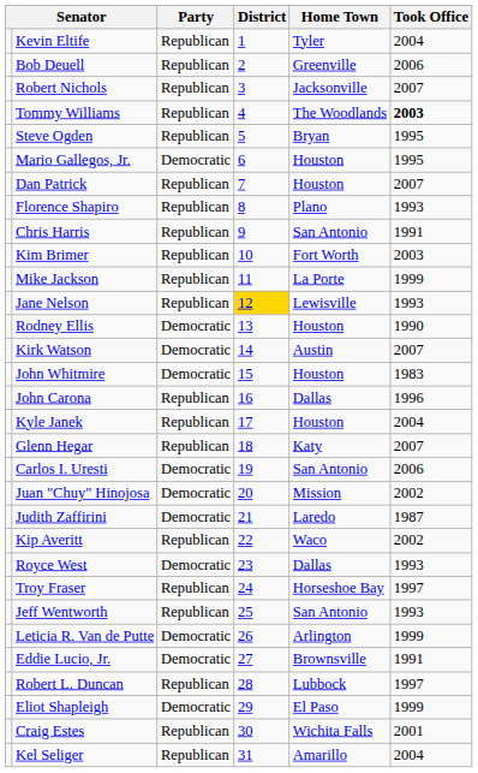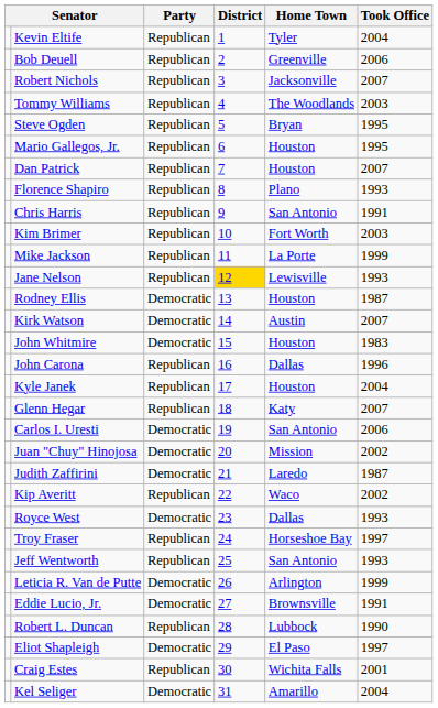 <table class=wikitable>
 <tr>
 <th colspan=2>Senator</th>
 <th>Party</th>
 <th>District</th>
 <th>Home Town</th>
 <th>Took Office</th>
 </tr>
 <tr>
 <td></td>
 <td><a href='#'>Kevin Eltife</a></td>
 <td>Republican</td>
 <td><a href='#'>1</a></td>
 <td><a href='#'>Tyler</a></td>
 <td>2004</td>
 </tr>
 <tr>
 <td></td>
 <td><a href='#'>Bob Deuell</a></td>
 <td>Republican</td>
 <td><a href='#'>2</a></td>
 <td><a href='#'>Greenville</a></td>
 <td>2006</td>
 </tr>
 <tr>
 <td></td>
 <td><a href='#'>Robert Nichols</a></td>
 <td>Republican</td>
 <td><a href='#'>3</a></td>
 <td><a href='#'>Jacksonville</a></td>
 <td>2007</td>
 </tr>
 <tr>
 <td></td>
 <td><a href='#'>Tommy Williams</a></td>
 <td>Republican</td>
 <td><a href='#'>4</a></td>
 <td><a href='#'>The Woodlands</a></td>
-<td><strong>2003</strong></td>
+<td>2003</td>
 </tr>
 <tr>
 <td></td>
 <td><a href='#'>Steve Ogden</a></td>
 <td>Republican</td>
 <td><a href='#'>5</a></td>
 <td><a href='#'>Bryan</a></td>
 <td>1995</td>
 </tr>
 <tr>
 <td></td>
 <td><a href='#'>Mario Gallegos, Jr.</a></td>
-<td>Democratic</td>
+<td>Republican</td>
 <td><a href='#'>6</a></td>
 <td><a href='#'>Houston</a></td>
 <td>1995</td>
 </tr>
 <tr>
 <td></td>
 <td><a href='#'>Dan Patrick</a></td>
 <td>Republican</td>
 <td><a href='#'>7</a></td>
 <td><a href='#'>Houston</a></td>
 <td>2007</td>
 </tr>
 <tr>
 <td></td>
 <td><a href='#'>Florence Shapiro</a></td>
 <td>Republican</td>
 <td><a href='#'>8</a></td>
 <td><a href='#'>Plano</a></td>
 <td>1993</td>
 </tr>
 <tr>
 <td></td>
 <td><a href='#'>Chris Harris</a></td>
 <td>Republican</td>
 <td><a href='#'>9</a></td>
 <td><a href='#'>San Antonio</a></td>
 <td>1991</td>
 </tr>
 <tr>
 <td></td>
 <td><a href='#'>Kim Brimer</a></td>
 <td>Republican</td>
 <td><a href='#'>10</a></td>
 <td><a href='#'>Fort Worth</a></td>
 <td>2003</td>
 </tr>
 <tr>
 <td></td>
 <td><a href='#'>Mike Jackson</a></td>
 <td>Republican</td>
 <td><a href='#'>11</a></td>
 <td><a href='#'>La Porte</a></td>
 <td>1999</td>
 </tr>
 <tr>
 <td></td>
 <td><a href='#'>Jane Nelson</a></td>
 <td>Republican</td>
 <td style="background: gold;"><a href='#'>12</a></td>
 <td><a href='#'>Lewisville</a></td>
 <td>1993</td>
 </tr>
 <tr>
 <td></td>
 <td><a href='#'>Rodney Ellis</a></td>
 <td>Democratic</td>
 <td><a href='#'>13</a></td>
 <td><a href='#'>Houston</a></td>
-<td>1990</td>
+<td>1987</td>
 </tr>
 <tr>
 <td></td>
 <td><a href='#'>Kirk Watson</a></td>
 <td>Democratic</td>
 <td><a href='#'>14</a></td>
 <td><a href='#'>Austin</a></td>
 <td>2007</td>
 </tr>
 <tr>
 <td></td>
 <td><a href='#'>John Whitmire</a></td>
 <td>Democratic</td>
 <td><a href='#'>15</a></td>
 <td><a href='#'>Houston</a></td>
 <td>1983</td>
 </tr>
 <tr>
 <td></td>
 <td><a href='#'>John Carona</a></td>
 <td>Republican</td>
 <td><a href='#'>16</a></td>
 <td><a href='#'>Dallas</a></td>
 <td>1996</td>
 </tr>
 <tr>
 <td></td>
 <td><a href='#'>Kyle Janek</a></td>
 <td>Republican</td>
 <td><a href='#'>17</a></td>
 <td><a href='#'>Houston</a></td>
 <td>2004</td>
 </tr>
 <tr>
 <td></td>
 <td><a href='#'>Glenn Hegar</a></td>
 <td>Republican</td>
 <td><a href='#'>18</a></td>
 <td><a href='#'>Katy</a></td>
 <td>2007</td>
 </tr>
 <tr>
 <td></td>
 <td><a href='#'>Carlos I. Uresti</a></td>
 <td>Democratic</td>
 <td><a href='#'>19</a></td>
 <td><a href='#'>San Antonio</a></td>
 <td>2006</td>
 </tr>
 <tr>
 <td></td>
 <td><a href='#'>Juan "Chuy" Hinojosa</a></td>
 <td>Democratic</td>
 <td><a href='#'>20</a></td>
 <td><a href='#'>Mission</a></td>
 <td>2002</td>
 </tr>
 <tr>
 <td></td>
 <td><a href='#'>Judith Zaffirini</a></td>
 <td>Democratic</td>
 <td><a href='#'>21</a></td>
 <td><a href='#'>Laredo</a></td>
 <td>1987</td>
 </tr>
 <tr>
 <td></td>
 <td><a href='#'>Kip Averitt</a></td>
 <td>Republican</td>
 <td><a href='#'>22</a></td>
 <td><a href='#'>Waco</a></td>
 <td>2002</td>
 </tr>
 <tr>
 <td></td>
 <td><a href='#'>Royce West</a></td>
 <td>Democratic</td>
 <td><a href='#'>23</a></td>
 <td><a href='#'>Dallas</a></td>
 <td>1993</td>
 </tr>
 <tr>
 <td></td>
 <td><a href='#'>Troy Fraser</a></td>
 <td>Republican</td>
 <td><a href='#'>24</a></td>
 <td><a href='#'>Horseshoe Bay</a></td>
 <td>1997</td>
 </tr>
 <tr>
 <td></td>
 <td><a href='#'>Jeff Wentworth</a></td>
 <td>Republican</td>
 <td><a href='#'>25</a></td>
 <td><a href='#'>San Antonio</a></td>
 <td>1993</td>
 </tr>
 <tr>
 <td></td>
 <td><a href='#'>Leticia R. Van de Putte</a></td>
 <td>Democratic</td>
 <td><a href='#'>26</a></td>
 <td><a href='#'>Arlington</a></td>
 <td>1999</td>
 </tr>
 <tr>
 <td></td>
 <td><a href='#'>Eddie Lucio, Jr.</a></td>
 <td>Democratic</td>
 <td><a href='#'>27</a></td>
 <td><a href='#'>Brownsville</a></td>
 <td>1991</td>
 </tr>
 <tr>
 <td></td>
 <td><a href='#'>Robert L. Duncan</a></td>
 <td>Republican</td>
 <td><a href='#'>28</a></td>
 <td><a href='#'>Lubbock</a></td>
-<td>1997</td>
+<td>1990</td>
 </tr>
 <tr>
 <td></td>
 <td><a href='#'>Eliot Shapleigh</a></td>
 <td>Democratic</td>
 <td><a href='#'>29</a></td>
 <td><a href='#'>El Paso</a></td>
-<td>1999</td>
+<td>1997</td>
 </tr>
 <tr>
 <td></td>
 <td><a href='#'>Craig Estes</a></td>
 <td>Republican</td>
 <td><a href='#'>30</a></td>
 <td><a href='#'>Wichita Falls</a></td>
 <td>2001</td>
 </tr>
 <tr>
 <td></td>
 <td><a href='#'>Kel Seliger</a></td>
-<td>Republican</td>
+<td>Democratic</td>
 <td><a href='#'>31</a></td>
 <td><a href='#'>Amarillo</a></td>
 <td>2004</td>
 </tr>
 </table>
